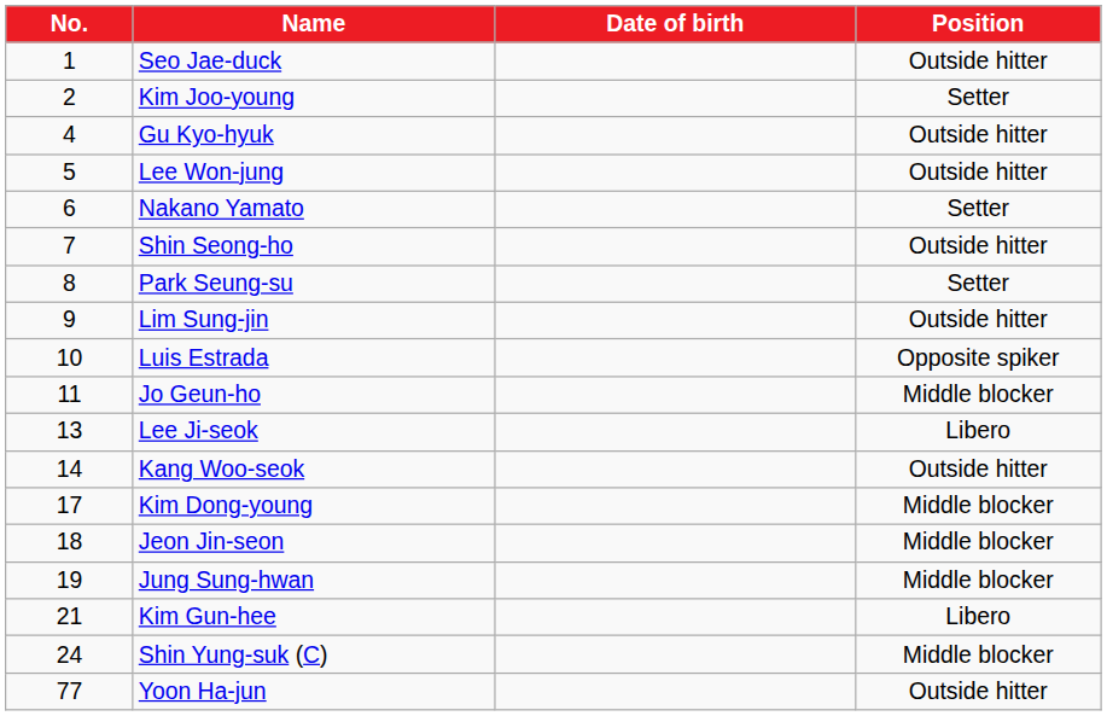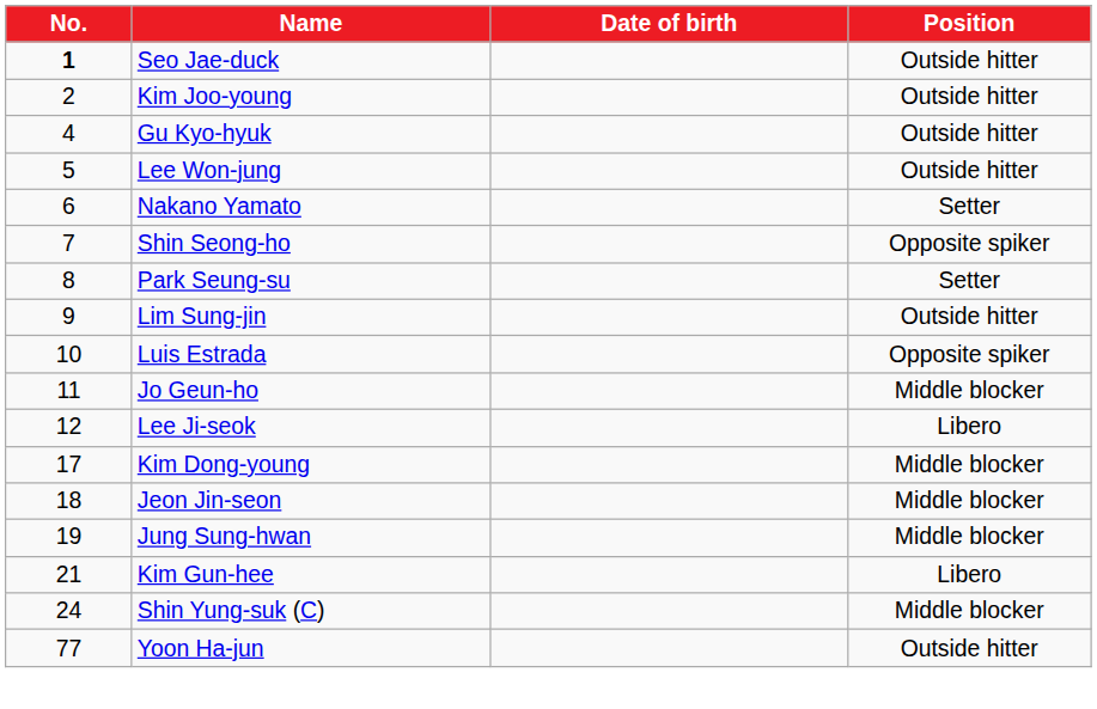 <table class="wikitable sortable" style="font-size:100%; text-align:center;">
 <tr>
 <th style="width:5em; color:#ffffff;  background-color:#ED1C24">No.</th>
 <th style="width:15em; color:#ffffff; background-color:#ED1C24">Name</th>
 <th style="width:15em; color:#ffffff; background-color:#ED1C24">Date of birth</th>
 <th style="width:10em; color:#ffffff; background-color:#ED1C24">Position</th>
 </tr>
 <tr>
-<td>1</td>
+<td><strong>1</strong></td>
 <td align=left> <a href='#'>Seo Jae-duck</a></td>
 <td align=right></td>
 <td>Outside hitter</td>
 </tr>
 <tr>
 <td>2</td>
 <td align=left> <a href='#'>Kim Joo-young</a></td>
 <td align=right></td>
-<td>Setter</td>
+<td>Outside hitter</td>
 </tr>
 <tr>
 <td>4</td>
 <td align=left> <a href='#'>Gu Kyo-hyuk</a></td>
 <td align=right></td>
 <td>Outside hitter</td>
 </tr>
 <tr>
 <td>5</td>
 <td align=left> <a href='#'>Lee Won-jung</a></td>
 <td align=right></td>
 <td>Outside hitter</td>
 </tr>
 <tr>
 <td>6</td>
 <td align=left> <a href='#'>Nakano Yamato</a></td>
 <td align=right></td>
 <td>Setter</td>
 </tr>
 <tr>
 <td>7</td>
 <td align=left> <a href='#'>Shin Seong-ho</a></td>
 <td align=right></td>
-<td>Outside hitter</td>
+<td>Opposite spiker</td>
 </tr>
 <tr>
 <td>8</td>
 <td align=left> <a href='#'>Park Seung-su</a></td>
 <td align=right></td>
 <td>Setter</td>
 </tr>
 <tr>
 <td>9</td>
 <td align=left> <a href='#'>Lim Sung-jin</a></td>
 <td align=right></td>
 <td>Outside hitter</td>
 </tr>
 <tr>
 <td>10</td>
 <td align=left> <a href='#'>Luis Estrada</a></td>
 <td align=right></td>
 <td>Opposite spiker</td>
 </tr>
 <tr>
 <td>11</td>
 <td align=left> <a href='#'>Jo Geun-ho</a></td>
 <td align=right></td>
 <td>Middle blocker</td>
 </tr>
 <tr>
-<td>13</td>
+<td>12</td>
 <td align=left> <a href='#'>Lee Ji-seok</a></td>
 <td align=right></td>
 <td>Libero</td>
-</tr>
-<tr>
-<td>14</td>
-<td align=left> <a href='#'>Kang Woo-seok</a></td>
-<td align=right></td>
-<td>Outside hitter</td>
 </tr>
 <tr>
 <td>17</td>
 <td align=left> <a href='#'>Kim Dong-young</a></td>
 <td align=right></td>
 <td>Middle blocker</td>
 </tr>
 <tr>
 <td>18</td>
 <td align=left> <a href='#'>Jeon Jin-seon</a></td>
 <td align=right></td>
 <td>Middle blocker</td>
 </tr>
 <tr>
 <td>19</td>
 <td align=left> <a href='#'>Jung Sung-hwan</a></td>
 <td align=right></td>
 <td>Middle blocker</td>
 </tr>
 <tr>
 <td>21</td>
 <td align=left> <a href='#'>Kim Gun-hee</a></td>
 <td align=right></td>
 <td>Libero</td>
 </tr>
 <tr>
 <td>24</td>
 <td align=left> <a href='#'>Shin Yung-suk</a> (<a href='#'>C</a>)</td>
 <td align=right></td>
 <td>Middle blocker</td>
 </tr>
 <tr>
 <td>77</td>
 <td align=left> <a href='#'>Yoon Ha-jun</a></td>
 <td align=right></td>
 <td>Outside hitter</td>
 </tr>
 </table>
